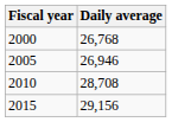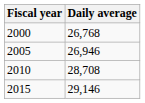 <table class="wikitable">
 <tr>
 <th>Fiscal year</th>
 <th>Daily average</th>
 </tr>
 <tr>
 <td>2000</td>
 <td>26,768</td>
 </tr>
 <tr>
 <td>2005</td>
 <td>26,946</td>
 </tr>
 <tr>
 <td>2010</td>
 <td>28,708</td>
 </tr>
 <tr>
 <td>2015</td>
-<td>29,156</td>
+<td>29,146</td>
 </tr>
 </table>
